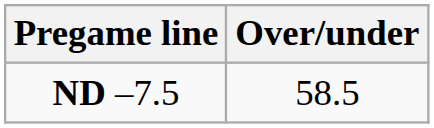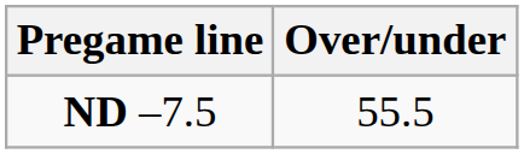 <table class="wikitable">
 <tr align="center">
 <th style=>Pregame line</th>
 <th style=>Over/under</th>
 </tr>
 <tr align="center">
 <td><strong>ND</strong> –7.5</td>
-<td>58.5</td>
+<td>55.5</td>
 </tr>
 </table>
